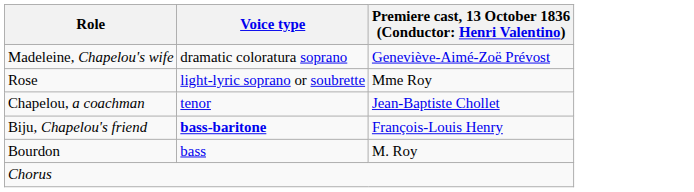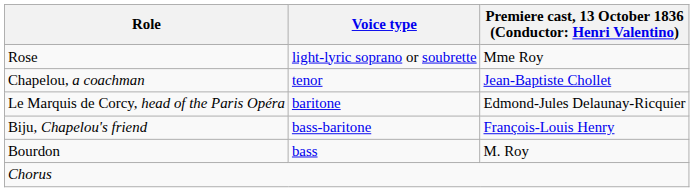 <table class="wikitable">
 <tr>
 <th>Role</th>
 <th><a href='#'>Voice type</a></th>
 <th>Premiere cast, 13 October 1836<br>(Conductor: <a href='#'>Henri&nbsp;Valentino</a>)</th>
-</tr>
-<tr>
-<td>Madeleine, <em>Chapelou's wife</em></td>
-<td>dramatic coloratura <a href='#'>soprano</a></td>
-<td><a href='#'>Geneviève-Aimé-Zoë Prévost</a></td>
 </tr>
 <tr>
 <td>Rose</td>
 <td><a href='#'>light-lyric soprano</a> or <a href='#'>soubrette</a></td>
 <td>Mme Roy</td>
 </tr>
 <tr>
 <td>Chapelou, <em>a coachman</em></td>
 <td><a href='#'>tenor</a></td>
 <td><a href='#'>Jean-Baptiste Chollet</a></td>
 </tr>
 <tr>
+<td>Le Marquis de Corcy, <em>head of the Paris Opéra</em></td>
+<td><a href='#'>baritone</a></td>
+<td>Edmond-Jules Delaunay-Ricquier</td>
+</tr>
+<tr>
 <td>Biju, <em>Chapelou's friend</em></td>
-<td><strong><a href='#'>bass-baritone</a></strong></td>
+<td><a href='#'>bass-baritone</a></td>
 <td><a href='#'>François-Louis Henry</a></td>
 </tr>
 <tr>
 <td>Bourdon</td>
 <td><a href='#'>bass</a></td>
 <td>M. Roy</td>
 </tr>
 <tr>
 <td colspan="3"><em>Chorus</em></td>
 </tr>
 </table>
